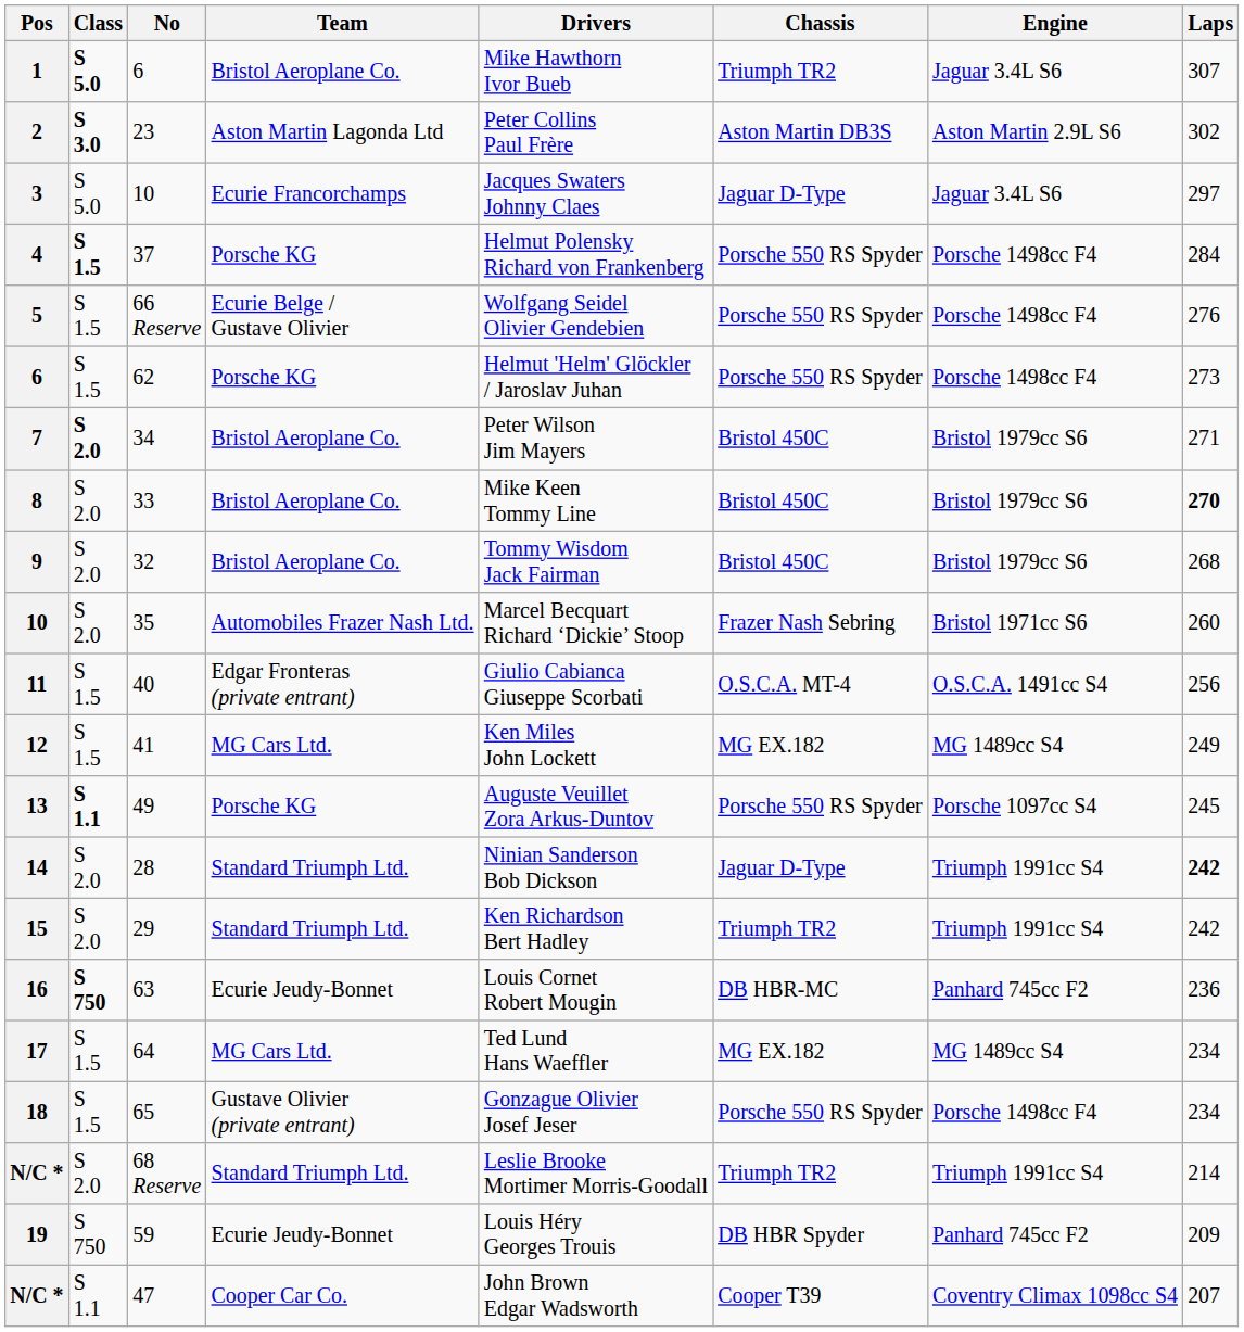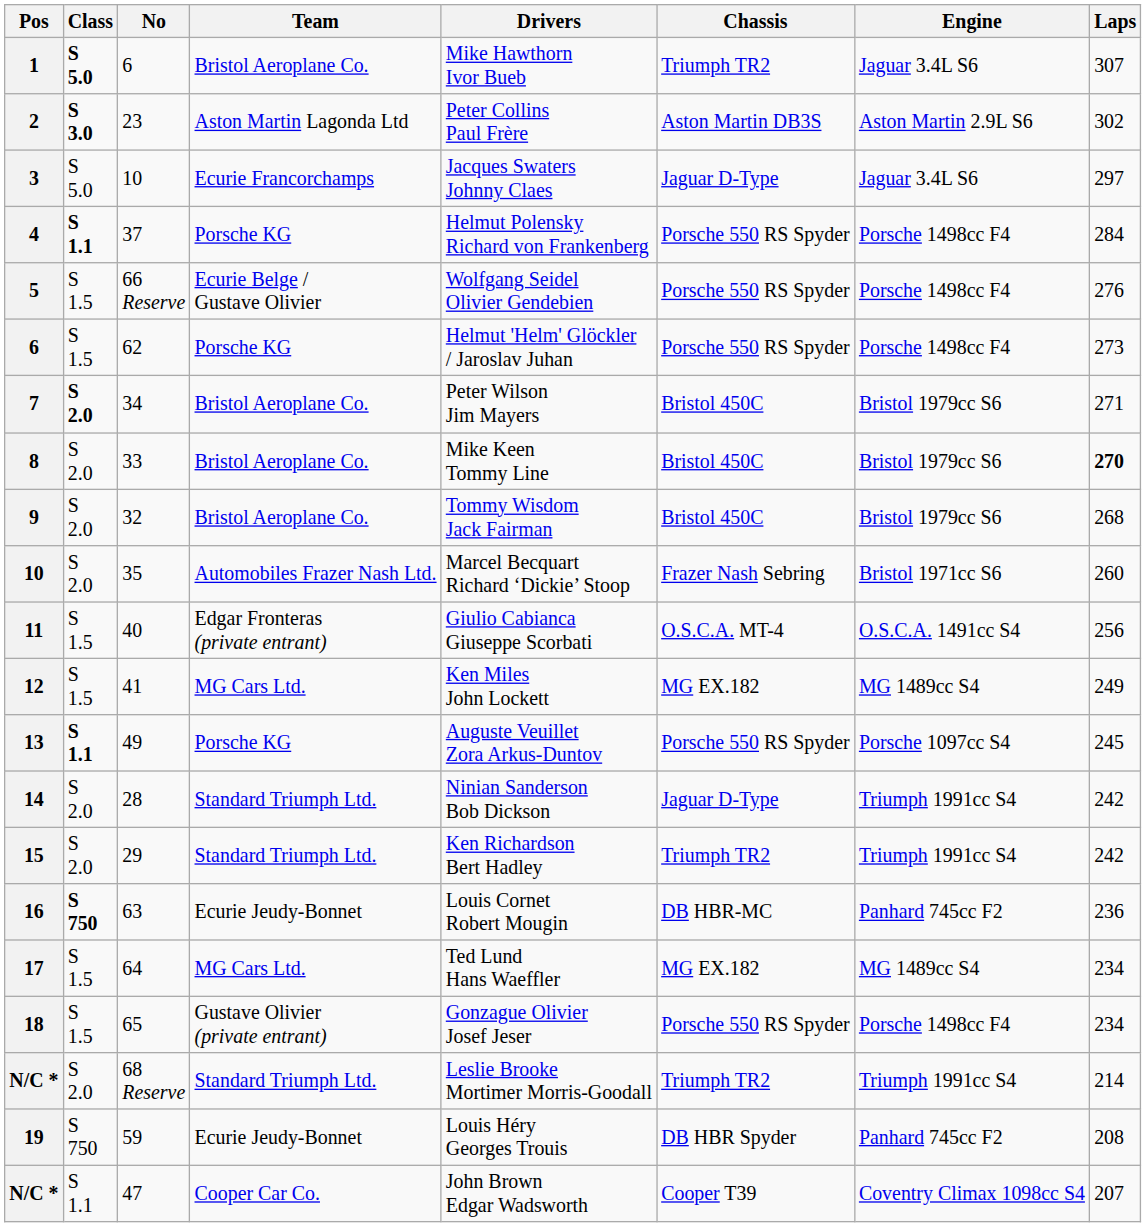 <table class="wikitable sortable" style="font-size: 95%;">
 <tr>
 <th>Pos</th>
 <th>Class</th>
 <th>No</th>
 <th>Team</th>
 <th>Drivers</th>
 <th>Chassis</th>
 <th>Engine</th>
 <th>Laps</th>
 </tr>
 <tr>
 <th>1</th>
 <td><strong>S<br>5.0</strong></td>
 <td>6</td>
 <td> <a href='#'>Bristol Aeroplane Co.</a></td>
 <td> <a href='#'>Mike Hawthorn</a><br> <a href='#'>Ivor Bueb</a></td>
 <td><a href='#'>Triumph TR2</a></td>
 <td><a href='#'>Jaguar</a> 3.4L S6</td>
 <td>307</td>
 </tr>
 <tr>
 <th>2</th>
 <td><strong>S<br>3.0</strong></td>
 <td>23</td>
 <td> <a href='#'>Aston Martin</a> Lagonda Ltd</td>
 <td> <a href='#'>Peter Collins</a><br> <a href='#'>Paul Frère</a></td>
 <td><a href='#'>Aston Martin DB3S</a></td>
 <td><a href='#'>Aston Martin</a> 2.9L S6</td>
 <td>302</td>
 </tr>
 <tr>
 <th>3</th>
 <td>S<br>5.0</td>
 <td>10</td>
 <td> <a href='#'>Ecurie Francorchamps</a></td>
 <td> <a href='#'>Jacques Swaters</a><br> <a href='#'>Johnny Claes</a></td>
 <td><a href='#'>Jaguar D-Type</a></td>
 <td><a href='#'>Jaguar</a> 3.4L S6</td>
 <td>297</td>
 </tr>
 <tr>
 <th>4</th>
-<td><strong>S<br>1.5</strong></td>
+<td><strong>S<br>1.1</strong></td>
 <td>37</td>
 <td> <a href='#'>Porsche KG</a></td>
 <td> <a href='#'>Helmut Polensky</a><br> <a href='#'>Richard von Frankenberg</a></td>
 <td><a href='#'>Porsche 550</a> RS Spyder</td>
 <td><a href='#'>Porsche</a> 1498cc F4</td>
 <td>284</td>
 </tr>
 <tr>
 <th>5</th>
 <td>S<br>1.5</td>
 <td>66<br><em>Reserve</em></td>
 <td> <a href='#'>Ecurie Belge</a> /<br> Gustave Olivier</td>
 <td> <a href='#'>Wolfgang Seidel</a><br> <a href='#'>Olivier Gendebien</a></td>
 <td><a href='#'>Porsche 550</a> RS Spyder</td>
 <td><a href='#'>Porsche</a> 1498cc F4</td>
 <td>276</td>
 </tr>
 <tr>
 <th>6</th>
 <td>S<br>1.5</td>
 <td>62</td>
 <td> <a href='#'>Porsche KG</a></td>
 <td> <a href='#'>Helmut 'Helm' Glöckler</a><br>/ Jaroslav Juhan</td>
 <td><a href='#'>Porsche 550</a> RS Spyder</td>
 <td><a href='#'>Porsche</a> 1498cc F4</td>
 <td>273</td>
 </tr>
 <tr>
 <th>7</th>
 <td><strong>S<br>2.0</strong></td>
 <td>34</td>
 <td> <a href='#'>Bristol Aeroplane Co.</a></td>
 <td> Peter Wilson<br> Jim Mayers</td>
 <td><a href='#'>Bristol 450C</a></td>
 <td><a href='#'>Bristol</a> 1979cc S6</td>
 <td>271</td>
 </tr>
 <tr>
 <th>8</th>
 <td>S<br>2.0</td>
 <td>33</td>
 <td> <a href='#'>Bristol Aeroplane Co.</a></td>
 <td> Mike Keen<br> Tommy Line</td>
 <td><a href='#'>Bristol 450C</a></td>
 <td><a href='#'>Bristol</a> 1979cc S6</td>
 <td><strong>270</strong></td>
 </tr>
 <tr>
 <th>9</th>
 <td>S<br>2.0</td>
 <td>32</td>
 <td> <a href='#'>Bristol Aeroplane Co.</a></td>
 <td> <a href='#'>Tommy Wisdom</a><br> <a href='#'>Jack Fairman</a></td>
 <td><a href='#'>Bristol 450C</a></td>
 <td><a href='#'>Bristol</a> 1979cc S6</td>
 <td>268</td>
 </tr>
 <tr>
 <th>10</th>
 <td>S<br>2.0</td>
 <td>35</td>
 <td> <a href='#'>Automobiles Frazer Nash Ltd.</a></td>
 <td> Marcel Becquart<br> Richard ‘Dickie’ Stoop</td>
 <td><a href='#'>Frazer Nash</a> Sebring</td>
 <td><a href='#'>Bristol</a> 1971cc S6</td>
 <td>260</td>
 </tr>
 <tr>
 <th>11</th>
 <td>S<br>1.5</td>
 <td>40</td>
 <td> Edgar Fronteras<br><em>(private entrant)</em></td>
 <td> <a href='#'>Giulio Cabianca</a><br> Giuseppe Scorbati</td>
 <td><a href='#'>O.S.C.A.</a> MT-4</td>
 <td><a href='#'>O.S.C.A.</a> 1491cc S4</td>
 <td>256</td>
 </tr>
 <tr>
 <th>12</th>
 <td>S<br>1.5</td>
 <td>41</td>
 <td> <a href='#'>MG Cars Ltd.</a></td>
 <td> <a href='#'>Ken Miles</a><br> John Lockett</td>
 <td><a href='#'>MG</a> EX.182</td>
 <td><a href='#'>MG</a> 1489cc S4</td>
 <td>249</td>
 </tr>
 <tr>
 <th>13</th>
 <td><strong>S<br>1.1</strong></td>
 <td>49</td>
 <td> <a href='#'>Porsche KG</a></td>
 <td> <a href='#'>Auguste Veuillet</a><br> <a href='#'>Zora Arkus-Duntov</a></td>
 <td><a href='#'>Porsche 550</a> RS Spyder</td>
 <td><a href='#'>Porsche</a> 1097cc S4</td>
 <td>245</td>
 </tr>
 <tr>
 <th>14</th>
 <td>S<br>2.0</td>
 <td>28</td>
 <td> <a href='#'>Standard Triumph Ltd.</a></td>
 <td> <a href='#'>Ninian Sanderson</a><br> Bob Dickson</td>
 <td><a href='#'>Jaguar D-Type</a></td>
 <td><a href='#'>Triumph</a> 1991cc S4</td>
-<td><strong>242</strong></td>
+<td>242</td>
 </tr>
 <tr>
 <th>15</th>
 <td>S<br>2.0</td>
 <td>29</td>
 <td> <a href='#'>Standard Triumph Ltd.</a></td>
 <td> <a href='#'>Ken Richardson</a><br> Bert Hadley</td>
 <td><a href='#'>Triumph TR2</a></td>
 <td><a href='#'>Triumph</a> 1991cc S4</td>
 <td>242</td>
 </tr>
 <tr>
 <th>16</th>
 <td><strong>S<br>750</strong></td>
 <td>63</td>
 <td> Ecurie Jeudy-Bonnet</td>
 <td> Louis Cornet<br> Robert Mougin</td>
 <td><a href='#'>DB</a> HBR-MC</td>
 <td><a href='#'>Panhard</a> 745cc F2</td>
 <td>236</td>
 </tr>
 <tr>
 <th>17</th>
 <td>S<br>1.5</td>
 <td>64</td>
 <td> <a href='#'>MG Cars Ltd.</a></td>
 <td> Ted Lund<br> Hans Waeffler</td>
 <td><a href='#'>MG</a> EX.182</td>
 <td><a href='#'>MG</a> 1489cc S4</td>
 <td>234</td>
 </tr>
 <tr>
 <th>18</th>
 <td>S<br>1.5</td>
 <td>65</td>
 <td> Gustave Olivier<br><em>(private entrant)</em></td>
 <td> <a href='#'>Gonzague Olivier</a><br> Josef Jeser</td>
 <td><a href='#'>Porsche 550</a> RS Spyder</td>
 <td><a href='#'>Porsche</a> 1498cc F4</td>
 <td>234</td>
 </tr>
 <tr>
 <th>N/C *</th>
 <td>S<br>2.0</td>
 <td>68<br><em>Reserve</em></td>
 <td> <a href='#'>Standard Triumph Ltd.</a></td>
 <td> <a href='#'>Leslie Brooke</a><br> Mortimer Morris-Goodall</td>
 <td><a href='#'>Triumph TR2</a></td>
 <td><a href='#'>Triumph</a> 1991cc S4</td>
 <td>214</td>
 </tr>
 <tr>
 <th>19</th>
 <td>S<br>750</td>
 <td>59</td>
 <td> Ecurie Jeudy-Bonnet</td>
 <td> Louis Héry<br> Georges Trouis</td>
 <td><a href='#'>DB</a> HBR Spyder</td>
 <td><a href='#'>Panhard</a> 745cc F2</td>
-<td>209</td>
+<td>208</td>
 </tr>
 <tr>
 <th>N/C *</th>
 <td>S<br>1.1</td>
 <td>47</td>
 <td> <a href='#'>Cooper Car Co.</a></td>
 <td> John Brown <br> Edgar Wadsworth</td>
 <td><a href='#'>Cooper</a> T39</td>
 <td><a href='#'>Coventry Climax 1098cc S4</a></td>
 <td>207</td>
 </tr>
 </table>
